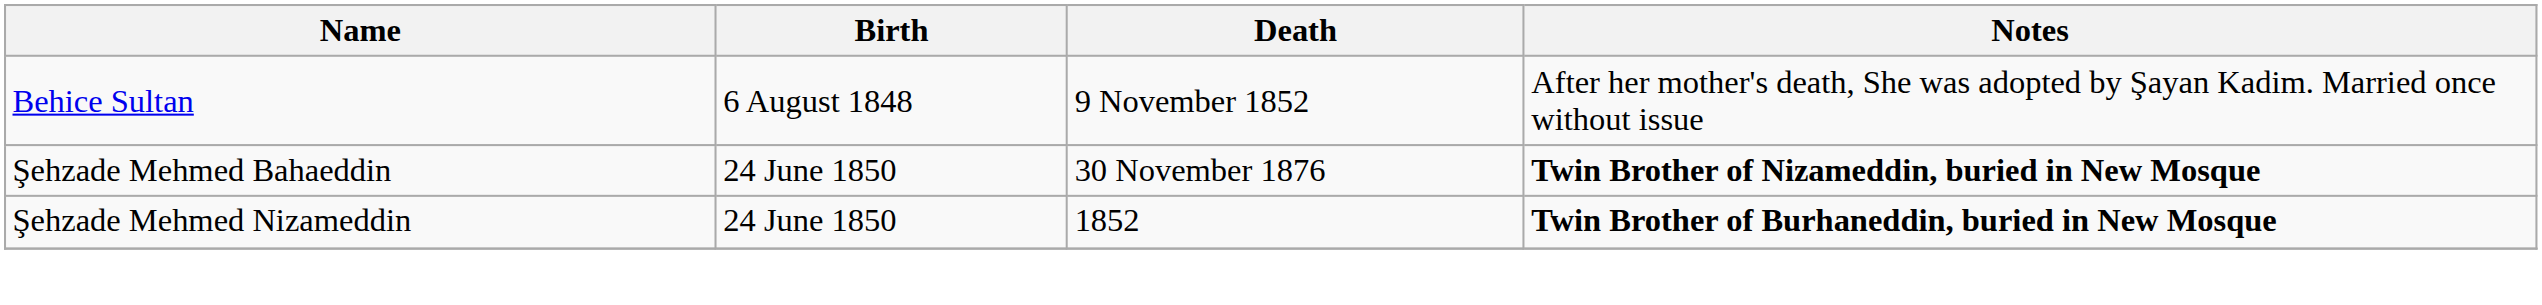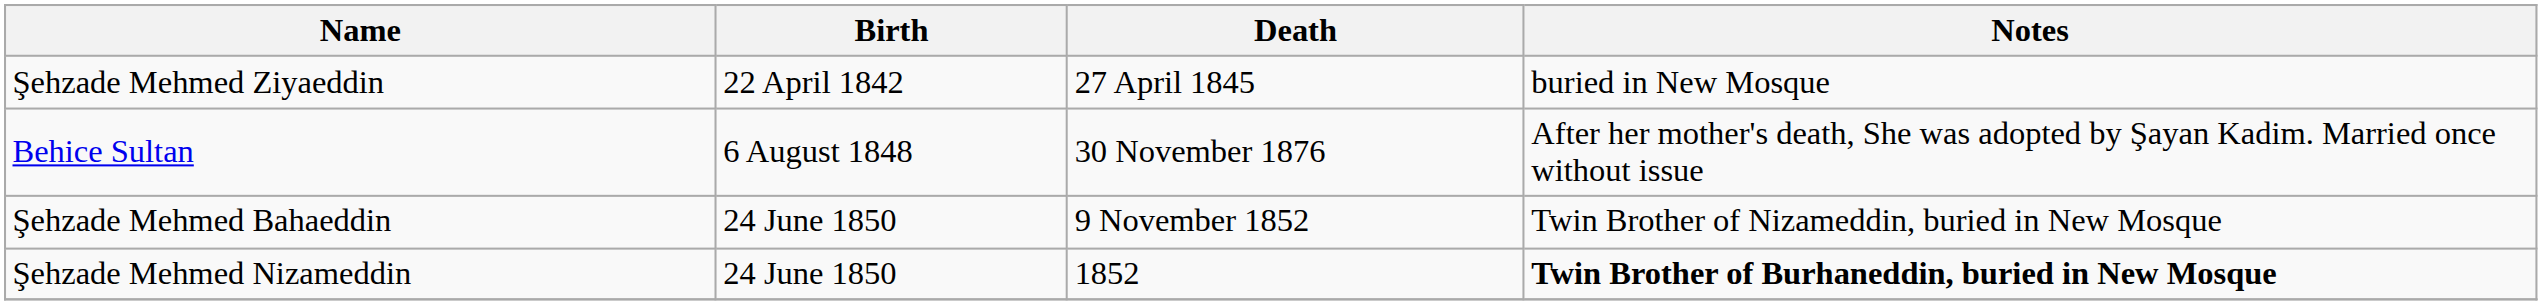 <table class="wikitable">
 <tr>
 <th>Name</th>
 <th>Birth</th>
 <th>Death</th>
 <th style="width:40%;">Notes</th>
 </tr>
 <tr>
+<td>Şehzade Mehmed Ziyaeddin</td>
+<td>22 April 1842</td>
+<td>27 April 1845</td>
+<td>buried in New Mosque</td>
+</tr>
+<tr>
 <td><a href='#'>Behice Sultan</a></td>
 <td>6 August 1848</td>
-<td>9 November 1852</td>
+<td>30 November 1876</td>
 <td>After her mother's death, She was adopted by Şayan Kadim. Married once without issue</td>
 </tr>
 <tr>
 <td>Şehzade Mehmed Bahaeddin</td>
 <td>24 June 1850</td>
-<td>30 November 1876</td>
-<td><strong>Twin Brother of Nizameddin, buried in New Mosque</strong></td>
+<td>9 November 1852</td>
+<td>Twin Brother of Nizameddin, buried in New Mosque</td>
 </tr>
 <tr>
 <td>Şehzade Mehmed Nizameddin</td>
 <td>24 June 1850</td>
 <td>1852</td>
 <td><strong>Twin Brother of Burhaneddin, buried in New Mosque</strong></td>
 </tr>
 <tr>
 </tr>
 </table>
